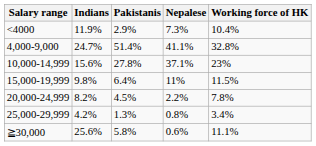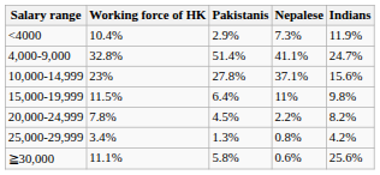 <table class="wikitable">
 <tr>
 <th>Salary range</th>
-<th>Indians</th>
+<th>Working force of HK</th>
 <th>Pakistanis</th>
 <th>Nepalese</th>
-<th>Working force of HK</th>
+<th>Indians</th>
 </tr>
 <tr>
 <td><4000</td>
-<td>11.9%</td>
+<td>10.4%</td>
 <td>2.9%</td>
 <td>7.3%</td>
-<td>10.4%</td>
+<td>11.9%</td>
 </tr>
 <tr>
 <td>4,000-9,000</td>
-<td>24.7%</td>
+<td>32.8%</td>
 <td>51.4%</td>
 <td>41.1%</td>
-<td>32.8%</td>
+<td>24.7%</td>
 </tr>
 <tr>
 <td>10,000-14,999</td>
-<td>15.6%</td>
+<td>23%</td>
 <td>27.8%</td>
 <td>37.1%</td>
-<td>23%</td>
+<td>15.6%</td>
 </tr>
 <tr>
 <td>15,000-19,999</td>
-<td>9.8%</td>
+<td>11.5%</td>
 <td>6.4%</td>
 <td>11%</td>
-<td>11.5%</td>
+<td>9.8%</td>
 </tr>
 <tr>
 <td>20,000-24,999</td>
-<td>8.2%</td>
+<td>7.8%</td>
 <td>4.5%</td>
 <td>2.2%</td>
-<td>7.8%</td>
+<td>8.2%</td>
 </tr>
 <tr>
 <td>25,000-29,999</td>
-<td>4.2%</td>
+<td>3.4%</td>
 <td>1.3%</td>
 <td>0.8%</td>
-<td>3.4%</td>
+<td>4.2%</td>
 </tr>
 <tr>
 <td>≧30,000</td>
-<td>25.6%</td>
+<td>11.1%</td>
 <td>5.8%</td>
 <td>0.6%</td>
-<td>11.1%</td>
+<td>25.6%</td>
 </tr>
 </table>
